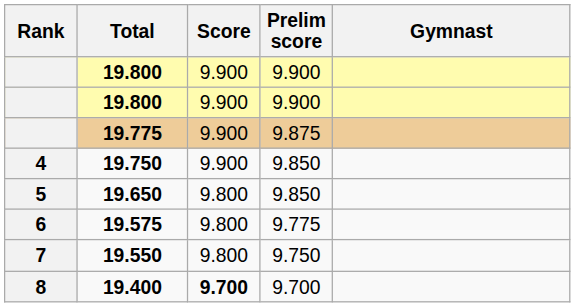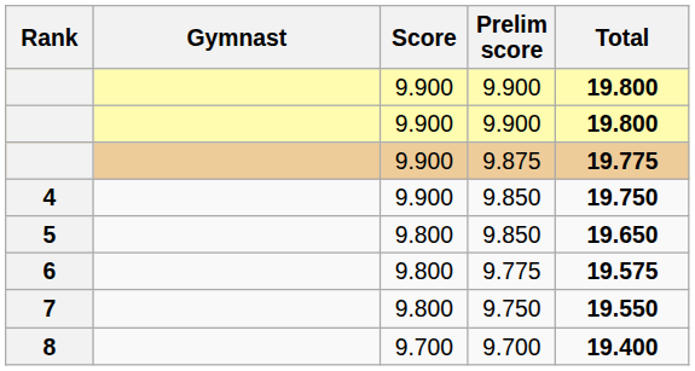 <table class="wikitable sortable" style="text-align:center; font-size:95%">
 <tr>
 <th scope="col" style="width:50px;">Rank</th>
-<th scope="col" style="width:80px;">Total</th>
+<th scope="col" style="width:180px;">Gymnast</th>
 <th scope="col" style="width:50px;">Score</th>
 <th scope="col" style="width:50px;">Prelim score</th>
-<th scope="col" style="width:180px;">Gymnast</th>
+<th scope="col" style="width:80px;">Total</th>
 </tr>
 <tr style="background:#fffcaf;">
 <th scope=row style="text-align:center"></th>
-<td><strong>19.800</strong></td>
+<td style="text-align:left;"></td>
 <td>9.900</td>
 <td>9.900</td>
-<td style="text-align:left;"></td>
+<td><strong>19.800</strong></td>
 </tr>
 <tr style="background:#fffcaf;">
 <th scope=row style="text-align:center"></th>
-<td><strong>19.800</strong></td>
+<td style="text-align:left;"></td>
 <td>9.900</td>
 <td>9.900</td>
-<td style="text-align:left;"></td>
+<td><strong>19.800</strong></td>
 </tr>
 <tr style="background:#ec9;">
 <th scope=row style="text-align:center"></th>
-<td><strong>19.775</strong></td>
+<td style="text-align:left;"></td>
 <td>9.900</td>
 <td>9.875</td>
-<td style="text-align:left;"></td>
+<td><strong>19.775</strong></td>
 </tr>
 <tr>
 <th scope=row style="text-align:center">4</th>
-<td><strong>19.750</strong></td>
+<td style="text-align:left;"></td>
 <td>9.900</td>
 <td>9.850</td>
-<td style="text-align:left;"></td>
+<td><strong>19.750</strong></td>
 </tr>
 <tr>
 <th scope=row style="text-align:center">5</th>
-<td><strong>19.650</strong></td>
+<td style="text-align:left;"></td>
 <td>9.800</td>
 <td>9.850</td>
-<td style="text-align:left;"></td>
+<td><strong>19.650</strong></td>
 </tr>
 <tr>
 <th scope=row style="text-align:center">6</th>
-<td><strong>19.575</strong></td>
+<td style="text-align:left;"></td>
 <td>9.800</td>
 <td>9.775</td>
-<td style="text-align:left;"></td>
+<td><strong>19.575</strong></td>
 </tr>
 <tr>
 <th scope=row style="text-align:center">7</th>
-<td><strong>19.550</strong></td>
+<td style="text-align:left;"></td>
 <td>9.800</td>
 <td>9.750</td>
-<td style="text-align:left;"></td>
+<td><strong>19.550</strong></td>
 </tr>
 <tr>
 <th scope=row style="text-align:center">8</th>
+<td style="text-align:left;"></td>
+<td>9.700</td>
+<td>9.700</td>
 <td><strong>19.400</strong></td>
-<td><strong>9.700</strong></td>
-<td>9.700</td>
-<td style="text-align:left;"></td>
 </tr>
 </table>
